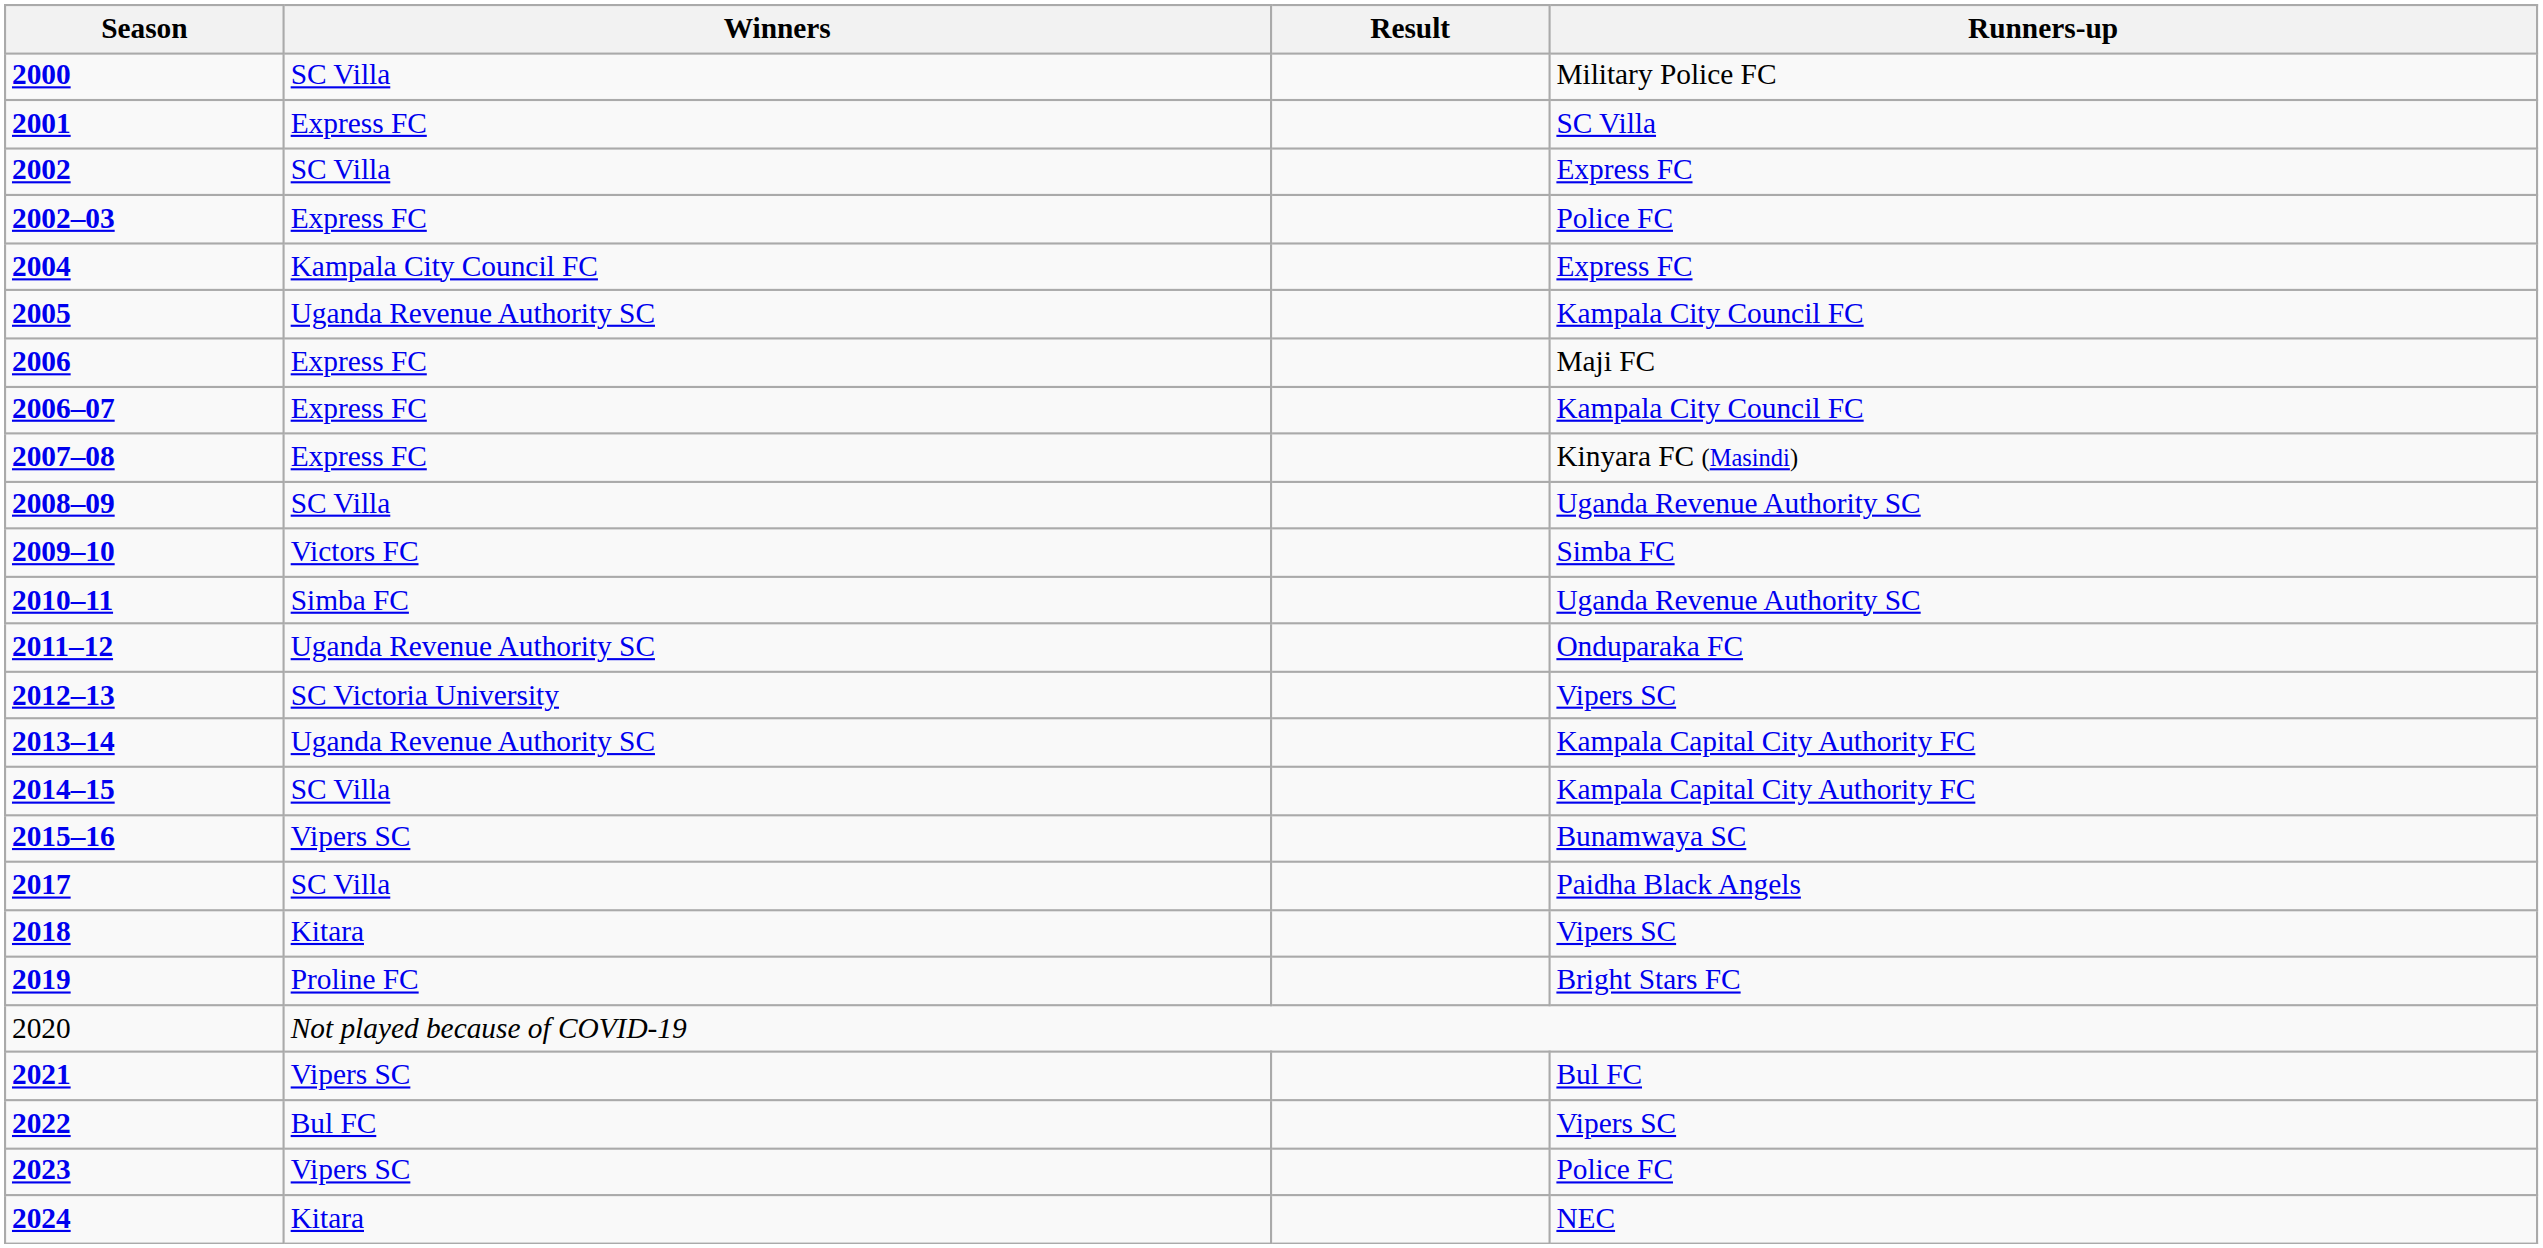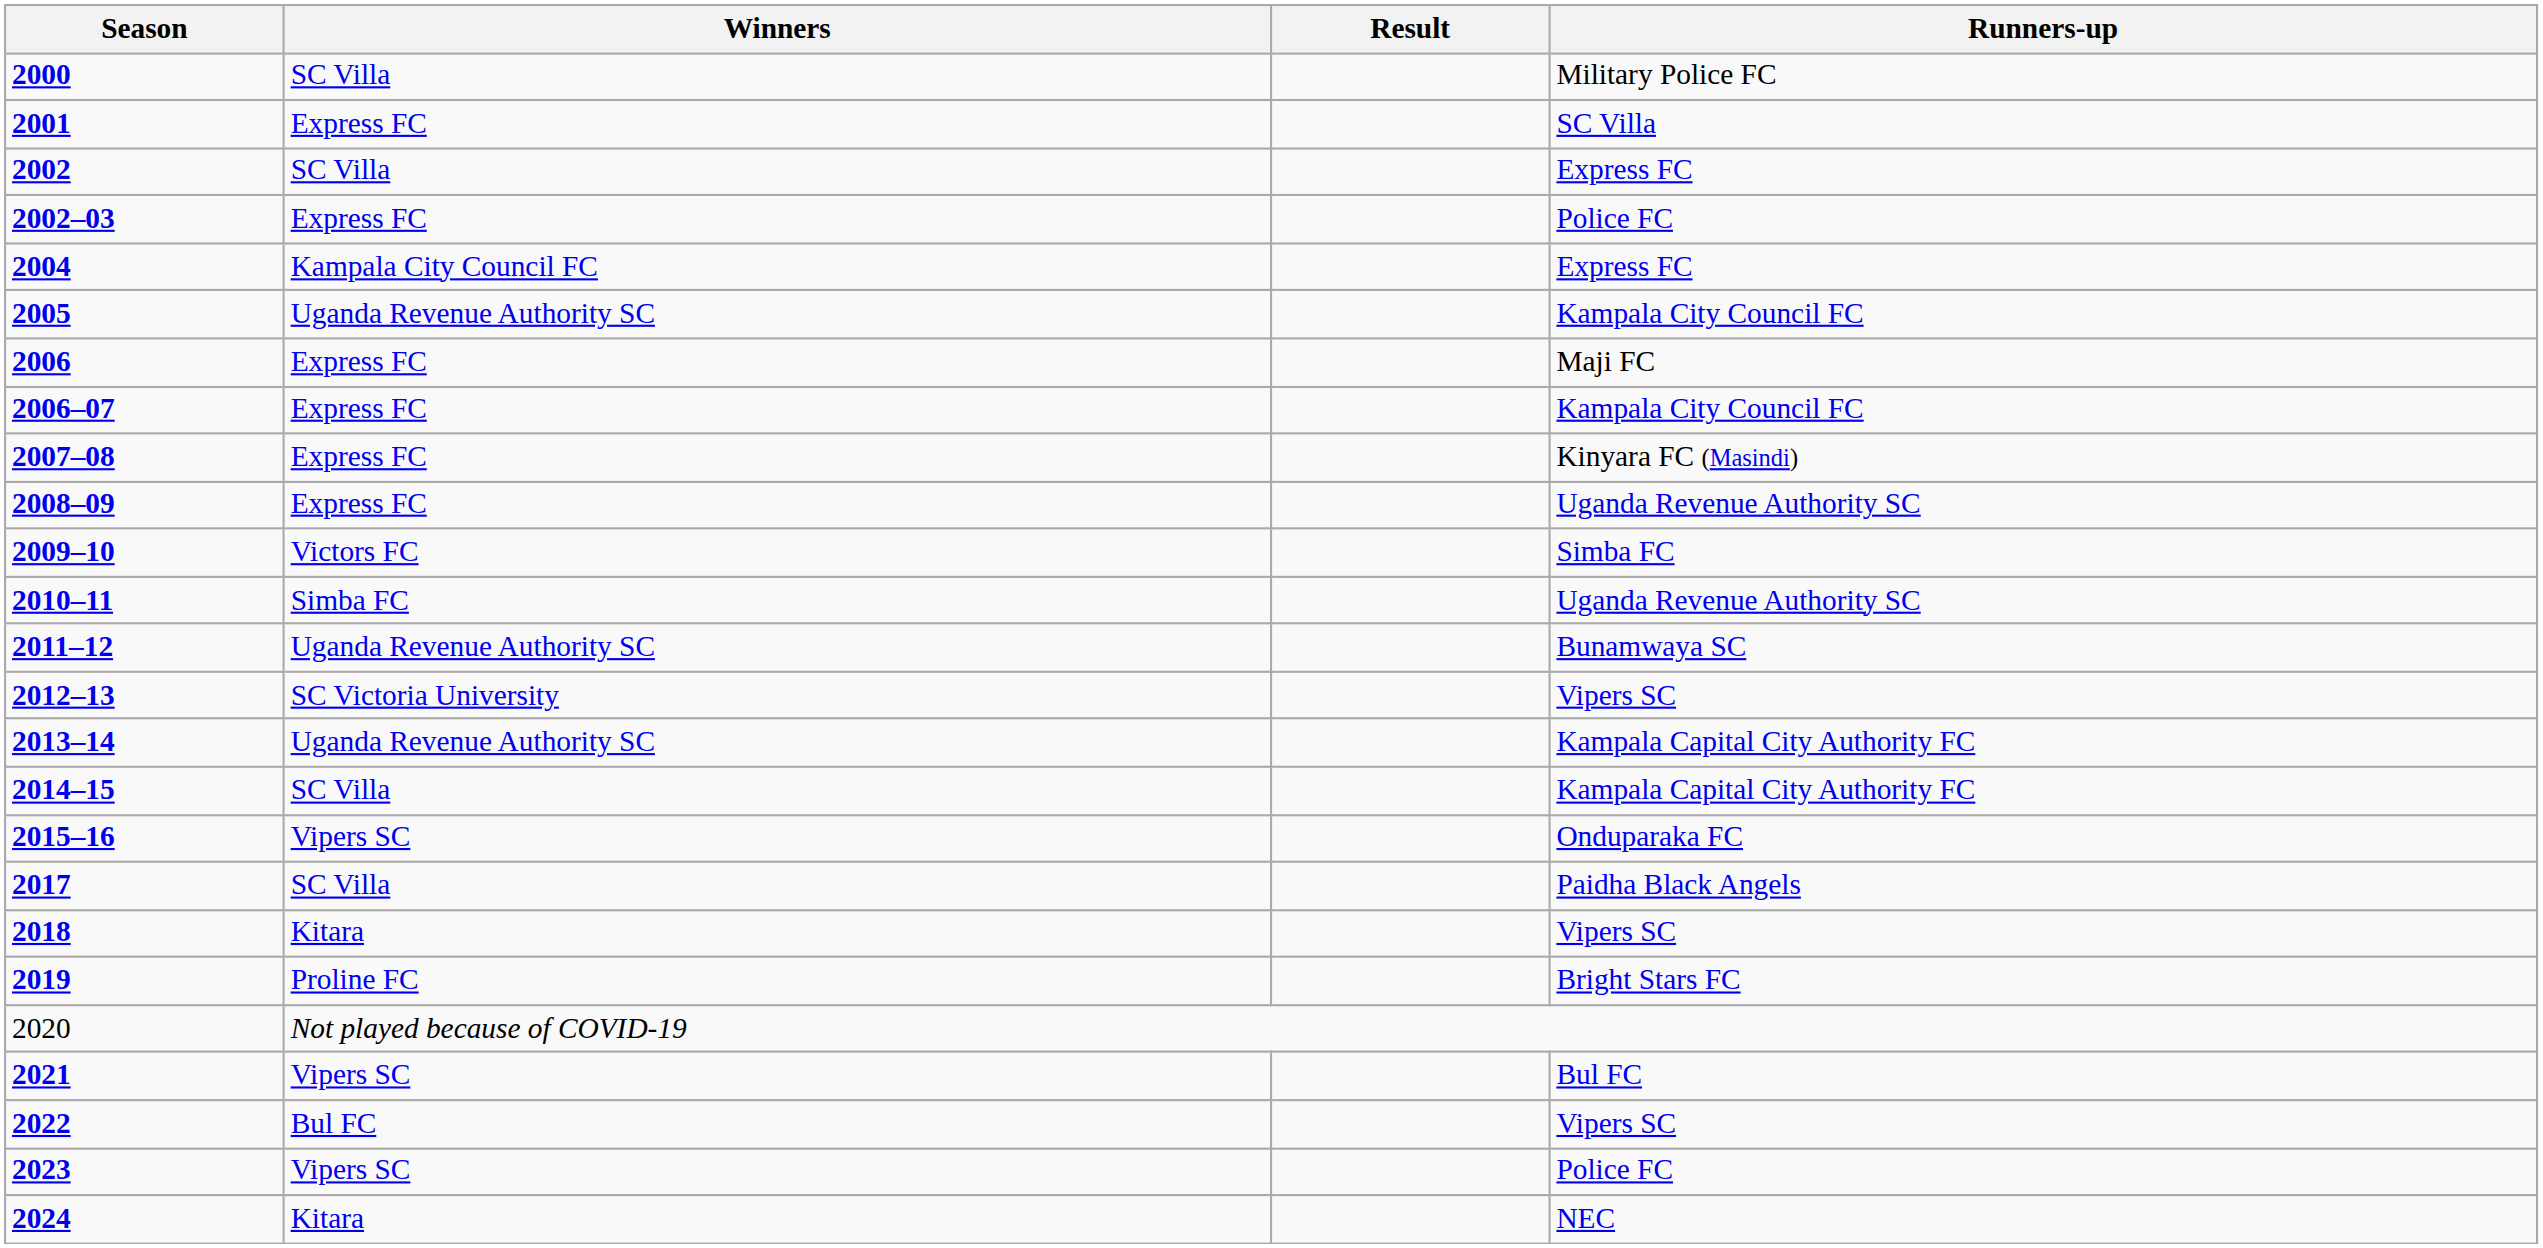 <table class="wikitable" style="width:95%; font-size:87%">
 <tr>
 <th width="80px">Season</th>
 <th width="300px">Winners</th>
 <th width="80px">Result</th>
 <th width="300px">Runners-up</th>
 </tr>
 <tr>
 <td><strong><a href='#'>2000</a></strong></td>
 <td><a href='#'>SC Villa</a></td>
 <td></td>
 <td>Military Police FC</td>
 </tr>
 <tr>
 <td><strong><a href='#'>2001</a></strong></td>
 <td><a href='#'>Express FC</a></td>
 <td></td>
 <td><a href='#'>SC Villa</a></td>
 </tr>
 <tr>
 <td><strong><a href='#'>2002</a></strong></td>
 <td><a href='#'>SC Villa</a></td>
 <td></td>
 <td><a href='#'>Express FC</a></td>
 </tr>
 <tr>
 <td><strong><a href='#'>2002–03</a></strong></td>
 <td><a href='#'>Express FC</a></td>
 <td></td>
 <td><a href='#'>Police FC</a></td>
 </tr>
 <tr>
 <td><strong><a href='#'>2004</a></strong></td>
 <td><a href='#'>Kampala City Council FC</a></td>
 <td></td>
 <td><a href='#'>Express FC</a></td>
 </tr>
 <tr>
 <td><strong><a href='#'>2005</a></strong></td>
 <td><a href='#'>Uganda Revenue Authority SC</a></td>
 <td></td>
 <td><a href='#'>Kampala City Council FC</a></td>
 </tr>
 <tr>
 <td><strong><a href='#'>2006</a></strong></td>
 <td><a href='#'>Express FC</a></td>
 <td></td>
 <td>Maji FC</td>
 </tr>
 <tr>
 <td><strong><a href='#'>2006–07</a></strong></td>
 <td><a href='#'>Express FC</a></td>
 <td></td>
 <td><a href='#'>Kampala City Council FC</a></td>
 </tr>
 <tr>
 <td><strong><a href='#'>2007–08</a></strong></td>
 <td><a href='#'>Express FC</a></td>
 <td></td>
 <td>Kinyara FC <small>(<a href='#'>Masindi</a>)</small></td>
 </tr>
 <tr>
 <td><strong><a href='#'>2008–09</a></strong></td>
-<td><a href='#'>SC Villa</a></td>
+<td><a href='#'>Express FC</a></td>
 <td></td>
 <td><a href='#'>Uganda Revenue Authority SC</a></td>
 </tr>
 <tr>
 <td><strong><a href='#'>2009–10</a></strong></td>
 <td><a href='#'>Victors FC</a></td>
 <td></td>
 <td><a href='#'>Simba FC</a></td>
 </tr>
 <tr>
 <td><strong><a href='#'>2010–11</a></strong></td>
 <td><a href='#'>Simba FC</a></td>
 <td></td>
 <td><a href='#'>Uganda Revenue Authority SC</a></td>
 </tr>
 <tr>
 <td><strong><a href='#'>2011–12</a></strong></td>
 <td><a href='#'>Uganda Revenue Authority SC</a></td>
 <td></td>
-<td><a href='#'>Onduparaka FC</a></td>
+<td><a href='#'>Bunamwaya SC</a></td>
 </tr>
 <tr>
 <td><strong><a href='#'>2012–13</a></strong></td>
 <td><a href='#'>SC Victoria University</a></td>
 <td></td>
 <td><a href='#'>Vipers SC</a></td>
 </tr>
 <tr>
 <td><strong><a href='#'>2013–14</a></strong></td>
 <td><a href='#'>Uganda Revenue Authority SC</a></td>
 <td></td>
 <td><a href='#'>Kampala Capital City Authority FC</a></td>
 </tr>
 <tr>
 <td><strong><a href='#'>2014–15</a></strong></td>
 <td><a href='#'>SC Villa</a></td>
 <td></td>
 <td><a href='#'>Kampala Capital City Authority FC</a></td>
 </tr>
 <tr>
 <td><strong><a href='#'>2015–16</a></strong></td>
 <td><a href='#'>Vipers SC</a></td>
 <td></td>
-<td><a href='#'>Bunamwaya SC</a></td>
+<td><a href='#'>Onduparaka FC</a></td>
 </tr>
 <tr>
 <td><strong><a href='#'>2017</a></strong></td>
 <td><a href='#'>SC Villa</a></td>
 <td></td>
 <td><a href='#'>Paidha Black Angels</a></td>
 </tr>
 <tr>
 <td><strong><a href='#'>2018</a></strong></td>
 <td><a href='#'>Kitara</a></td>
 <td></td>
 <td><a href='#'>Vipers SC</a></td>
 </tr>
 <tr>
 <td><strong><a href='#'>2019</a></strong></td>
 <td><a href='#'>Proline FC</a></td>
 <td></td>
 <td><a href='#'>Bright Stars FC</a></td>
 </tr>
 <tr>
 <td><span>2020</span></td>
 <td colspan=4><span><em>Not played because of COVID-19</em></span></td>
 </tr>
 <tr>
 <td><strong><a href='#'>2021</a></strong></td>
 <td><a href='#'>Vipers SC</a></td>
 <td></td>
 <td><a href='#'>Bul FC</a></td>
 </tr>
 <tr>
 <td><strong><a href='#'>2022</a></strong></td>
 <td><a href='#'>Bul FC</a></td>
 <td></td>
 <td><a href='#'>Vipers SC</a></td>
 </tr>
 <tr>
 <td><strong><a href='#'>2023</a></strong></td>
 <td><a href='#'>Vipers SC</a></td>
 <td></td>
 <td><a href='#'>Police FC</a></td>
 </tr>
 <tr>
 <td><strong><a href='#'>2024</a></strong></td>
 <td><a href='#'>Kitara</a></td>
 <td></td>
 <td><a href='#'>NEC</a></td>
 </tr>
 </table>
